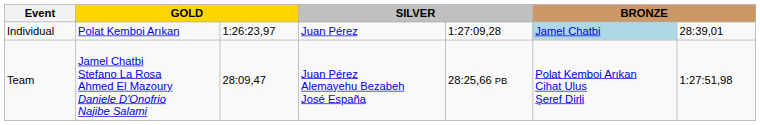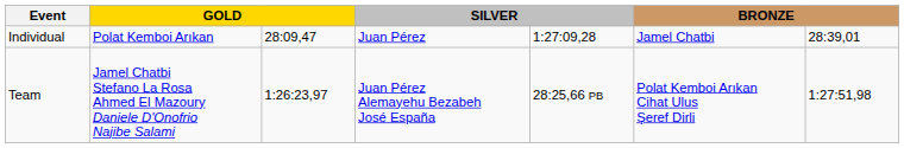 <table class="wikitable" width=85%>
 <tr>
 <th>Event</th>
 <td align=center colspan=2 bgcolor=gold><strong>GOLD</strong></td>
 <td align=center colspan=2 bgcolor=silver><strong>SILVER</strong></td>
 <td align=center colspan=2 bgcolor=cc9966><strong>BRONZE</strong></td>
 </tr>
 <tr>
 <td>Individual<br></td>
 <td> <a href='#'>Polat Kemboi Arıkan</a></td>
-<td>1:26:23,97</td>
+<td>28:09,47</td>
 <td> <a href='#'>Juan Pérez</a></td>
 <td>1:27:09,28</td>
-<td style="background: lightblue;"> <a href='#'>Jamel Chatbi</a></td>
+<td> <a href='#'>Jamel Chatbi</a></td>
 <td>28:39,01</td>
 </tr>
 <tr>
 <td>Team</td>
 <td> <br> <a href='#'>Jamel Chatbi</a> <br> <a href='#'>Stefano La Rosa</a> <br> <a href='#'>Ahmed El Mazoury</a> <br> <em><a href='#'>Daniele D'Onofrio</a></em> <br> <em><a href='#'>Najibe Salami</a></em></td>
-<td>28:09,47</td>
+<td>1:26:23,97</td>
 <td> <br> <a href='#'>Juan Pérez</a> <br> <a href='#'>Alemayehu Bezabeh</a> <br> <a href='#'>José España</a></td>
 <td>28:25,66 <small>PB</small></td>
 <td> <br> <a href='#'>Polat Kemboi Arıkan</a> <br> <a href='#'>Cihat Ulus</a> <br> <a href='#'>Şeref Dirli</a></td>
 <td>1:27:51,98</td>
 </tr>
 </table>
